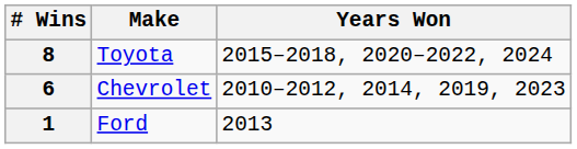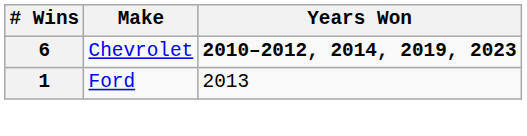 <table class="wikitable" style="font-size: 95%;">
 <tr>
 <th># Wins</th>
 <th>Make</th>
 <th>Years Won</th>
 </tr>
 <tr>
-<th>8</th>
-<td> <a href='#'>Toyota</a></td>
-<td>2015–2018, 2020–2022, 2024</td>
-</tr>
-<tr>
 <th>6</th>
 <td> <a href='#'>Chevrolet</a></td>
-<td>2010–2012, 2014, 2019, 2023</td>
+<td><strong>2010–2012, 2014, 2019, 2023</strong></td>
 </tr>
 <tr>
 <th>1</th>
 <td> <a href='#'>Ford</a></td>
 <td>2013</td>
 </tr>
 </table>
